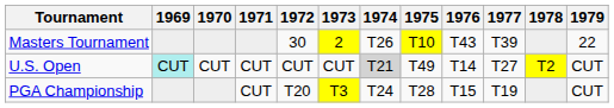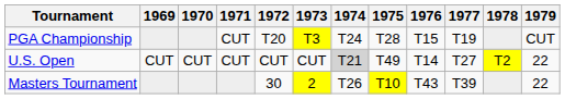 <table class="wikitable" style="font-size:95%;text-align:center;">
 <tr>
 <th>Tournament</th>
 <th>1969</th>
 <th>1970</th>
 <th>1971</th>
 <th>1972</th>
 <th>1973</th>
 <th>1974</th>
 <th>1975</th>
 <th>1976</th>
 <th>1977</th>
 <th>1978</th>
 <th>1979</th>
 </tr>
 <tr>
+<td align=left><a href='#'>PGA Championship</a></td>
+<td style="background:#eeeeee;"></td>
+<td style="background:#eeeeee;"></td>
+<td>CUT</td>
+<td>T20</td>
+<td style="background:yellow;">T3</td>
+<td>T24</td>
+<td>T28</td>
+<td>T15</td>
+<td>T19</td>
+<td style="background:#eeeeee;"></td>
+<td>CUT</td>
+</tr>
+<tr>
+<td align=left><a href='#'>U.S. Open</a></td>
+<td>CUT</td>
+<td>CUT</td>
+<td>CUT</td>
+<td>CUT</td>
+<td>CUT</td>
+<td style="background: lightgrey;">T21</td>
+<td>T49</td>
+<td>T14</td>
+<td>T27</td>
+<td style="background:yellow;">T2</td>
+<td>22</td>
+</tr>
+<tr>
 <td align=left><a href='#'>Masters Tournament</a></td>
 <td style="background:#eeeeee;"></td>
 <td style="background:#eeeeee;"></td>
 <td style="background:#eeeeee;"></td>
 <td>30</td>
 <td style="background:yellow;">2</td>
 <td>T26</td>
 <td style="background:yellow;">T10</td>
 <td>T43</td>
 <td>T39</td>
 <td style="background:#eeeeee;"></td>
 <td>22</td>
 </tr>
-<tr>
-<td align=left><a href='#'>U.S. Open</a></td>
-<td style="background: paleturquoise;">CUT</td>
-<td>CUT</td>
-<td>CUT</td>
-<td>CUT</td>
-<td>CUT</td>
-<td style="background: lightgrey;">T21</td>
-<td>T49</td>
-<td>T14</td>
-<td>T27</td>
-<td style="background:yellow;">T2</td>
-<td>CUT</td>
-</tr>
-<tr>
-<td align=left><a href='#'>PGA Championship</a></td>
-<td style="background:#eeeeee;"></td>
-<td style="background:#eeeeee;"></td>
-<td>CUT</td>
-<td>T20</td>
-<td style="background:yellow;">T3</td>
-<td>T24</td>
-<td>T28</td>
-<td>T15</td>
-<td>T19</td>
-<td style="background:#eeeeee;"></td>
-<td>CUT</td>
-</tr>
 </table>
